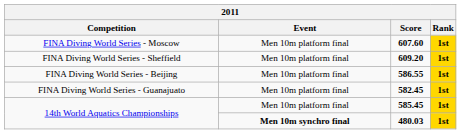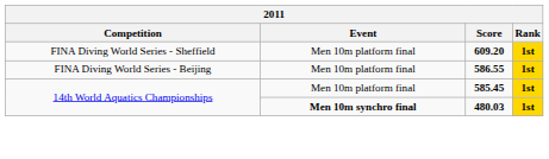 <table style="text-align:center; font-size:small;" class="wikitable">
 <tr>
 <th colspan="4"><strong>2011</strong></th>
 </tr>
 <tr>
 <th width="300">Competition<br></th>
 <th width="240">Event</th>
 <th width="50">Score</th>
 <th width="30">Rank</th>
-</tr>
-<tr>
-<td><a href='#'>FINA Diving World Series</a> - Moscow</td>
-<td>Men 10m platform final</td>
-<td><strong>607.60</strong></td>
-<td bgcolor="gold"><strong>1st</strong></td>
 </tr>
 <tr>
 <td>FINA Diving World Series - Sheffield</td>
 <td>Men 10m platform final</td>
 <td><strong>609.20</strong></td>
 <td bgcolor="gold"><strong>1st</strong></td>
 </tr>
 <tr>
 <td>FINA Diving World Series - Beijing</td>
 <td>Men 10m platform final</td>
 <td><strong>586.55</strong></td>
 <td bgcolor="gold"><strong>1st</strong></td>
 </tr>
 <tr>
-<td>FINA Diving World Series - Guanajuato</td>
-<td>Men 10m platform final</td>
-<td><strong>582.45</strong></td>
-<td bgcolor="gold"><strong>1st</strong></td>
-</tr>
-<tr>
 <td rowspan="2"><a href='#'>14th World Aquatics Championships</a></td>
 <td>Men 10m platform final</td>
 <td><strong>585.45</strong></td>
 <td bgcolor="gold"><strong>1st</strong></td>
 </tr>
 <tr>
 <td><strong>Men 10m synchro final</strong></td>
 <td><strong>480.03</strong></td>
 <td bgcolor="gold"><strong>1st</strong></td>
 </tr>
 </table>
